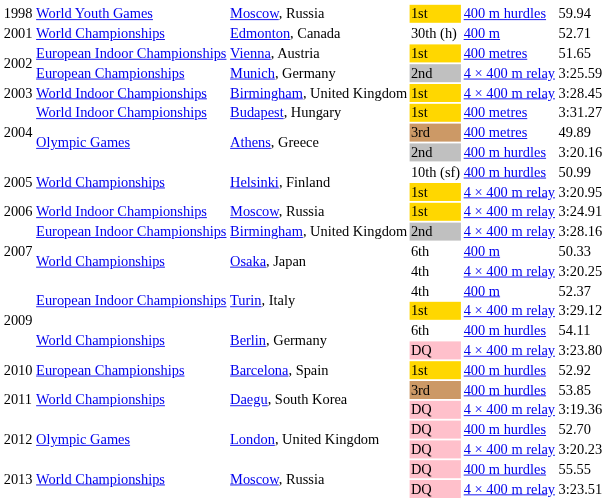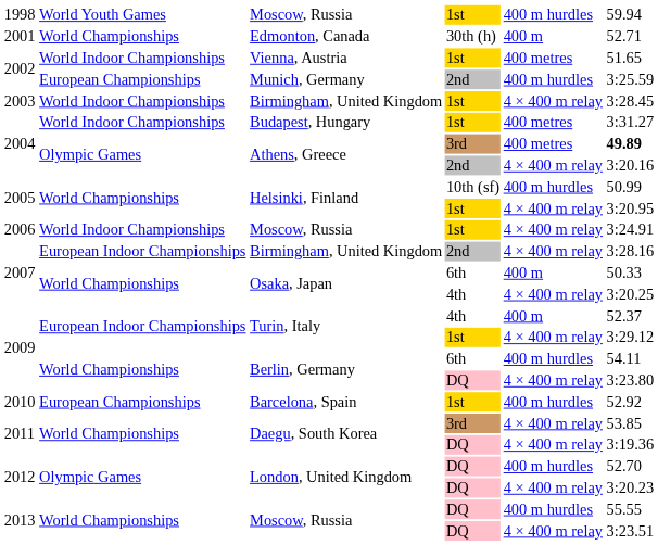 <table>
 <tr>
 <td>1998</td>
 <td><a href='#'>World Youth Games</a></td>
 <td><a href='#'>Moscow</a>, Russia</td>
 <td bgcolor=gold>1st</td>
 <td><a href='#'>400 m hurdles</a></td>
 <td>59.94</td>
 </tr>
 <tr>
 <td>2001</td>
 <td><a href='#'>World Championships</a></td>
 <td><a href='#'>Edmonton</a>, Canada</td>
 <td>30th (h)</td>
 <td><a href='#'>400 m</a></td>
 <td>52.71</td>
 </tr>
 <tr>
 <td rowspan=2>2002</td>
-<td><a href='#'>European Indoor Championships</a></td>
+<td><a href='#'>World Indoor Championships</a></td>
 <td><a href='#'>Vienna</a>, Austria</td>
 <td bgcolor=gold>1st</td>
 <td><a href='#'>400 metres</a></td>
 <td>51.65</td>
 </tr>
 <tr>
 <td><a href='#'>European Championships</a></td>
 <td><a href='#'>Munich</a>, Germany</td>
 <td bgcolor=silver>2nd</td>
-<td><a href='#'>4 × 400 m relay</a></td>
+<td><a href='#'>400 m hurdles</a></td>
 <td>3:25.59</td>
 </tr>
 <tr>
 <td>2003</td>
 <td><a href='#'>World Indoor Championships</a></td>
 <td><a href='#'>Birmingham</a>, United Kingdom</td>
 <td bgcolor=gold>1st</td>
 <td><a href='#'>4 × 400 m relay</a></td>
 <td>3:28.45</td>
 </tr>
 <tr>
 <td rowspan=3>2004</td>
 <td><a href='#'>World Indoor Championships</a></td>
 <td><a href='#'>Budapest</a>, Hungary</td>
 <td bgcolor=gold>1st</td>
 <td><a href='#'>400 metres</a></td>
 <td>3:31.27</td>
 </tr>
 <tr>
 <td rowspan=2><a href='#'>Olympic Games</a></td>
 <td rowspan=2><a href='#'>Athens</a>, Greece</td>
 <td bgcolor=cc9966>3rd</td>
 <td><a href='#'>400 metres</a></td>
-<td>49.89</td>
+<td><strong>49.89</strong></td>
 </tr>
 <tr>
 <td bgcolor=silver>2nd</td>
-<td><a href='#'>400 m hurdles</a></td>
+<td><a href='#'>4 × 400 m relay</a></td>
 <td>3:20.16</td>
 </tr>
 <tr>
 <td rowspan=2>2005</td>
 <td rowspan=2><a href='#'>World Championships</a></td>
 <td rowspan=2><a href='#'>Helsinki</a>, Finland</td>
 <td>10th (sf)</td>
 <td><a href='#'>400 m hurdles</a></td>
 <td>50.99</td>
 </tr>
 <tr>
 <td bgcolor=gold>1st</td>
 <td><a href='#'>4 × 400 m relay</a></td>
 <td>3:20.95</td>
 </tr>
 <tr>
 <td>2006</td>
 <td><a href='#'>World Indoor Championships</a></td>
 <td><a href='#'>Moscow</a>, Russia</td>
 <td bgcolor=gold>1st</td>
 <td><a href='#'>4 × 400 m relay</a></td>
 <td>3:24.91</td>
 </tr>
 <tr>
 <td rowspan=3>2007</td>
 <td><a href='#'>European Indoor Championships</a></td>
 <td><a href='#'>Birmingham</a>, United Kingdom</td>
 <td bgcolor=silver>2nd</td>
 <td><a href='#'>4 × 400 m relay</a></td>
 <td>3:28.16</td>
 </tr>
 <tr>
 <td rowspan=2><a href='#'>World Championships</a></td>
 <td rowspan=2><a href='#'>Osaka</a>, Japan</td>
 <td>6th</td>
 <td><a href='#'>400 m</a></td>
 <td>50.33</td>
 </tr>
 <tr>
 <td>4th</td>
 <td><a href='#'>4 × 400 m relay</a></td>
 <td>3:20.25</td>
 </tr>
 <tr>
 <td rowspan=4>2009</td>
 <td rowspan=2><a href='#'>European Indoor Championships</a></td>
 <td rowspan=2><a href='#'>Turin</a>, Italy</td>
 <td>4th</td>
 <td><a href='#'>400 m</a></td>
 <td>52.37</td>
 </tr>
 <tr>
 <td bgcolor=gold>1st</td>
 <td><a href='#'>4 × 400 m relay</a></td>
 <td>3:29.12</td>
 </tr>
 <tr>
 <td rowspan=2><a href='#'>World Championships</a></td>
 <td rowspan=2><a href='#'>Berlin</a>, Germany</td>
 <td>6th</td>
 <td><a href='#'>400 m hurdles</a></td>
 <td>54.11</td>
 </tr>
 <tr>
 <td bgcolor=pink>DQ</td>
 <td><a href='#'>4 × 400 m relay</a></td>
 <td>3:23.80</td>
 </tr>
 <tr>
 <td>2010</td>
 <td><a href='#'>European Championships</a></td>
 <td><a href='#'>Barcelona</a>, Spain</td>
 <td bgcolor=gold>1st</td>
 <td><a href='#'>400 m hurdles</a></td>
 <td>52.92</td>
 </tr>
 <tr>
 <td rowspan=2>2011</td>
 <td rowspan=2><a href='#'>World Championships</a></td>
 <td rowspan=2><a href='#'>Daegu</a>, South Korea</td>
 <td bgcolor=cc9966>3rd</td>
-<td><a href='#'>400 m hurdles</a></td>
+<td><a href='#'>4 × 400 m relay</a></td>
 <td>53.85</td>
 </tr>
 <tr>
 <td bgcolor=pink>DQ</td>
 <td><a href='#'>4 × 400 m relay</a></td>
 <td>3:19.36</td>
 </tr>
 <tr>
 <td rowspan=2>2012</td>
 <td rowspan=2><a href='#'>Olympic Games</a></td>
 <td rowspan=2><a href='#'>London</a>, United Kingdom</td>
 <td bgcolor=pink>DQ</td>
 <td><a href='#'>400 m hurdles</a></td>
 <td>52.70</td>
 </tr>
 <tr>
 <td bgcolor=pink>DQ</td>
 <td><a href='#'>4 × 400 m relay</a></td>
 <td>3:20.23</td>
 </tr>
 <tr>
 <td rowspan=2>2013</td>
 <td rowspan=2><a href='#'>World Championships</a></td>
 <td rowspan=2><a href='#'>Moscow</a>, Russia</td>
 <td bgcolor=pink>DQ</td>
 <td><a href='#'>400 m hurdles</a></td>
 <td>55.55</td>
 </tr>
 <tr>
 <td bgcolor=pink>DQ</td>
 <td><a href='#'>4 × 400 m relay</a></td>
 <td>3:23.51</td>
 </tr>
 </table>
